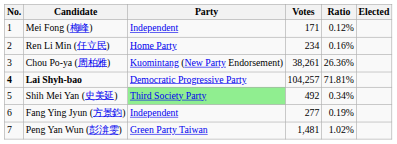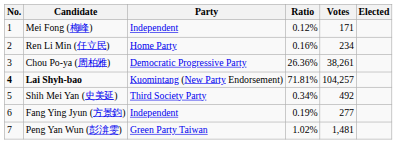 <table class="wikitable" style="margin:1em auto;">
 <tr>
 <th>No.</th>
 <th>Candidate</th>
 <th>Party</th>
+<th>Ratio</th>
 <th>Votes</th>
-<th>Ratio</th>
 <th>Elected</th>
 </tr>
 <tr>
 <td>1</td>
 <td>Mei Fong (<a href='#'>梅峰</a>)</td>
 <td><a href='#'>Independent</a></td>
+<td align="right">0.12%</td>
 <td align="right">171</td>
-<td align="right">0.12%</td>
 <td></td>
 </tr>
 <tr>
 <td>2</td>
 <td>Ren Li Min (<a href='#'>任立民</a>)</td>
 <td> <a href='#'>Home Party</a></td>
+<td align="right">0.16%</td>
 <td align="right">234</td>
-<td align="right">0.16%</td>
 <td></td>
 </tr>
 <tr>
 <td>3</td>
 <td>Chou Po-ya (<a href='#'>周柏雅</a>)</td>
-<td><a href='#'>Kuomintang</a><span> (<a href='#'>New Party</a> Endorsement)</span></td>
+<td><a href='#'>Democratic Progressive Party</a></td>
+<td align="right">26.36%</td>
 <td align="right">38,261</td>
-<td align="right">26.36%</td>
 <td></td>
 </tr>
 <tr>
 <td><strong>4</strong></td>
 <td><strong>Lai Shyh-bao</strong></td>
-<td><a href='#'>Democratic Progressive Party</a></td>
+<td><a href='#'>Kuomintang</a><span> (<a href='#'>New Party</a> Endorsement)</span></td>
+<td align="right">71.81%</td>
 <td align="right">104,257</td>
-<td align="right">71.81%</td>
 <td align="center"></td>
 </tr>
 <tr>
 <td>5</td>
 <td>Shih Mei Yan (<a href='#'>史美延</a>)</td>
-<td style="background: lightgreen;"><a href='#'>Third Society Party</a></td>
+<td><a href='#'>Third Society Party</a></td>
+<td align="right">0.34%</td>
 <td align="right">492</td>
-<td align="right">0.34%</td>
 <td></td>
 </tr>
 <tr>
 <td>6</td>
 <td>Fang Ying Jyun (<a href='#'>方景鈞</a>)</td>
 <td><a href='#'>Independent</a></td>
+<td align="right">0.19%</td>
 <td align="right">277</td>
-<td align="right">0.19%</td>
 <td></td>
 </tr>
 <tr>
 <td>7</td>
 <td>Peng Yan Wun (<a href='#'>彭渰雯</a>)</td>
 <td><a href='#'>Green Party Taiwan</a></td>
+<td align="right">1.02%</td>
 <td align="right">1,481</td>
-<td align="right">1.02%</td>
 <td></td>
 </tr>
 </table>
